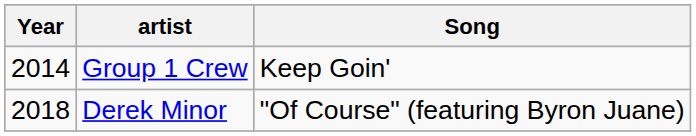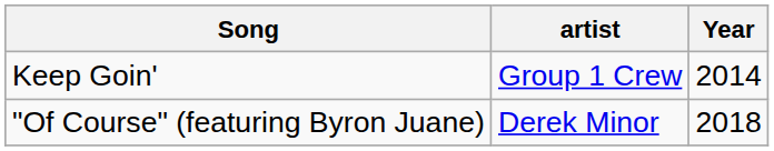 <table class="wikitable">
 <tr>
+<th><small>Song</small></th>
+<th><small>artist</small></th>
 <th><small>Year</small></th>
-<th><small>artist</small></th>
-<th><small>Song</small></th>
 </tr>
 <tr>
+<td>Keep Goin'</td>
+<td><a href='#'>Group 1 Crew</a></td>
 <td>2014</td>
-<td><a href='#'>Group 1 Crew</a></td>
-<td>Keep Goin'</td>
 </tr>
 <tr>
+<td>"Of Course" (featuring Byron Juane)</td>
+<td><a href='#'>Derek Minor</a></td>
 <td>2018</td>
-<td><a href='#'>Derek Minor</a></td>
-<td>"Of Course" (featuring Byron Juane)</td>
 </tr>
 </table>
